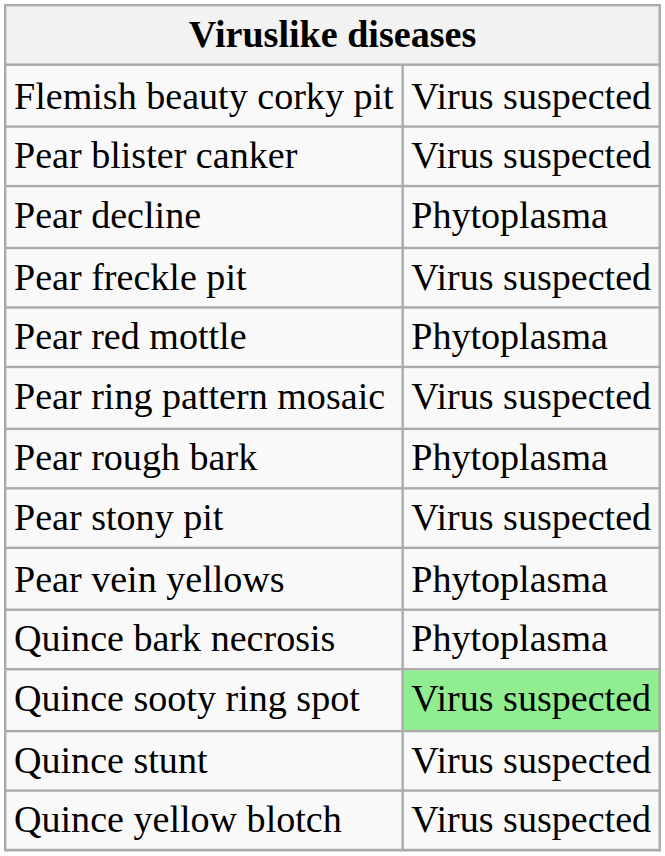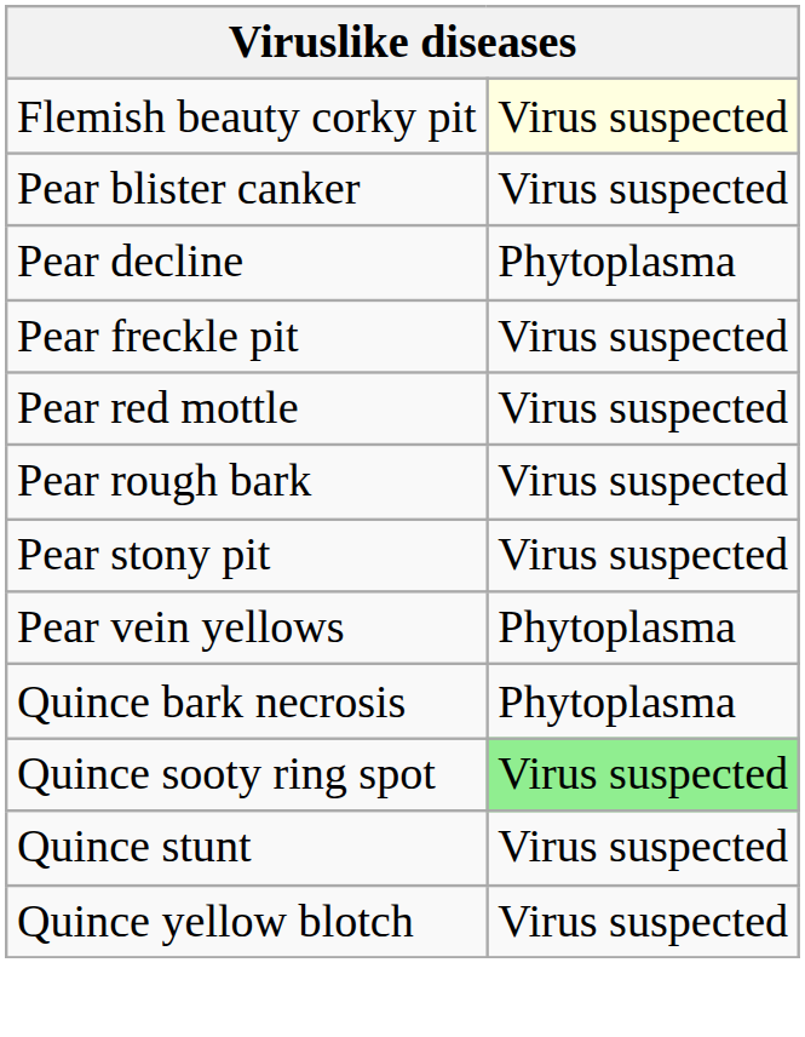 <table class="wikitable" style="clear">
 <tr>
 <th colspan=2><strong>Viruslike diseases</strong><br></th>
 </tr>
 <tr>
 <td>Flemish beauty corky pit</td>
-<td>Virus suspected</td>
+<td style="background: lightyellow;">Virus suspected</td>
 </tr>
 <tr>
 <td>Pear blister canker</td>
 <td>Virus suspected</td>
 </tr>
 <tr>
 <td>Pear decline</td>
 <td>Phytoplasma</td>
 </tr>
 <tr>
 <td>Pear freckle pit</td>
 <td>Virus suspected</td>
 </tr>
 <tr>
 <td>Pear red mottle</td>
-<td>Phytoplasma</td>
-</tr>
-<tr>
-<td>Pear ring pattern mosaic</td>
 <td>Virus suspected</td>
 </tr>
 <tr>
 <td>Pear rough bark</td>
-<td>Phytoplasma</td>
+<td>Virus suspected</td>
 </tr>
 <tr>
 <td>Pear stony pit</td>
 <td>Virus suspected</td>
 </tr>
 <tr>
 <td>Pear vein yellows</td>
 <td>Phytoplasma</td>
 </tr>
 <tr>
 <td>Quince bark necrosis</td>
 <td>Phytoplasma</td>
 </tr>
 <tr>
 <td>Quince sooty ring spot</td>
 <td style="background: lightgreen;">Virus suspected</td>
 </tr>
 <tr>
 <td>Quince stunt</td>
 <td>Virus suspected</td>
 </tr>
 <tr>
 <td>Quince yellow blotch</td>
 <td>Virus suspected</td>
 </tr>
 <tr>
 </tr>
 </table>
